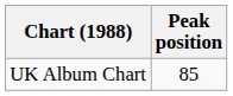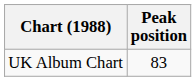 <table class="wikitable sortable">
 <tr>
 <th>Chart (1988)</th>
 <th>Peak<br>position</th>
 </tr>
 <tr>
 <td align="left">UK Album Chart</td>
-<td style="text-align:center;">85</td>
+<td style="text-align:center;">83</td>
 </tr>
 </table>
